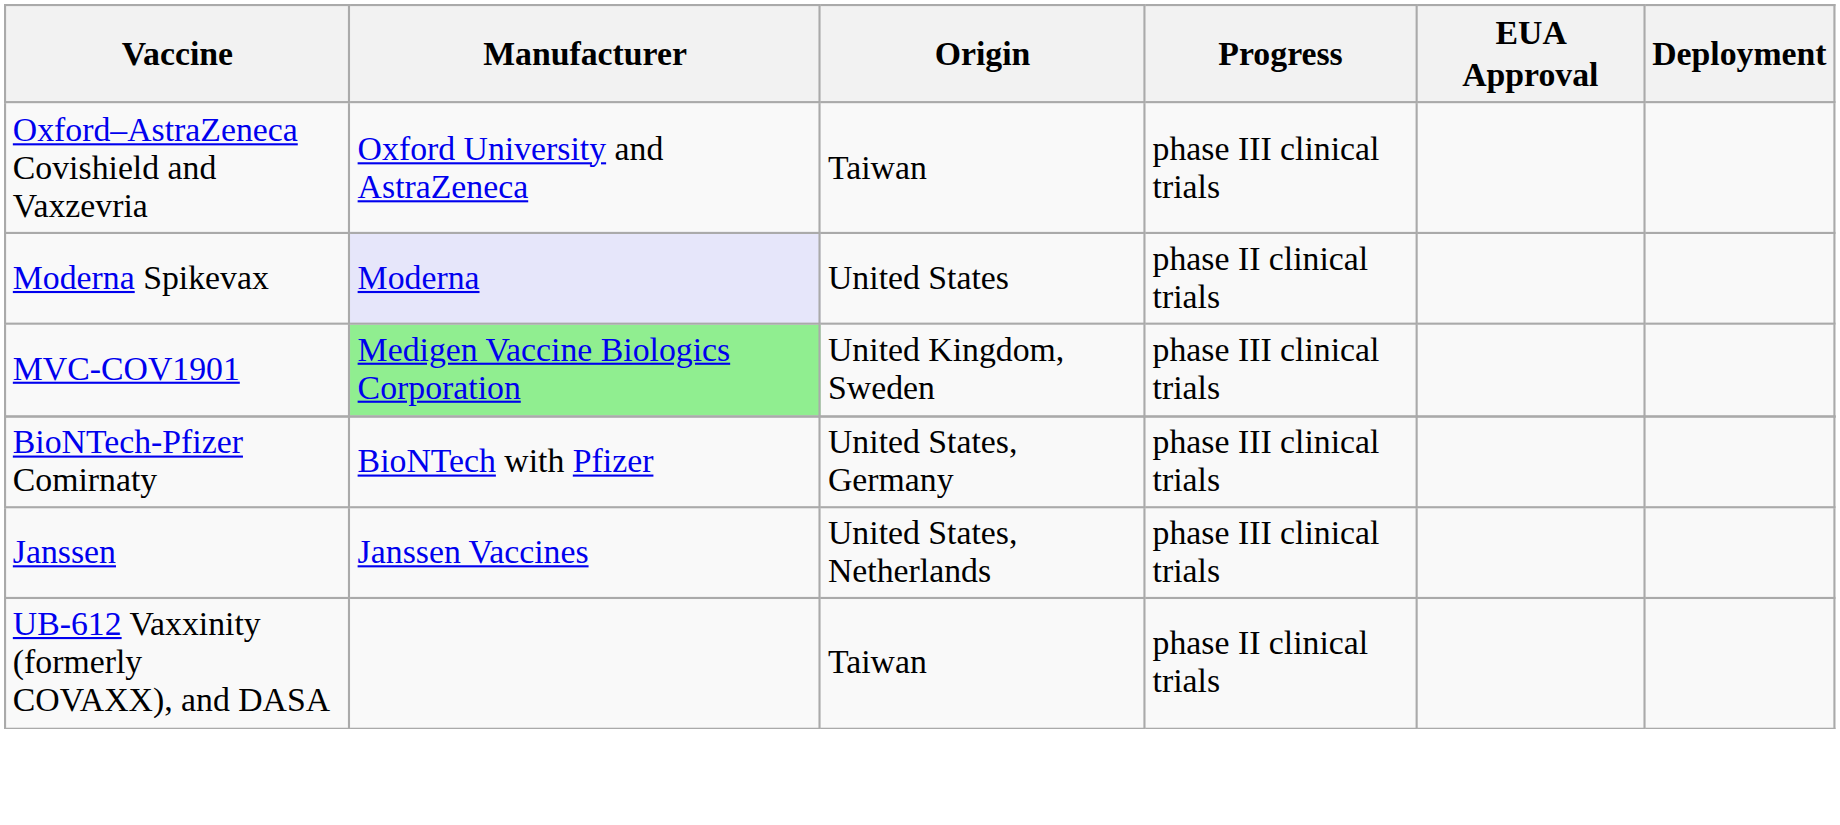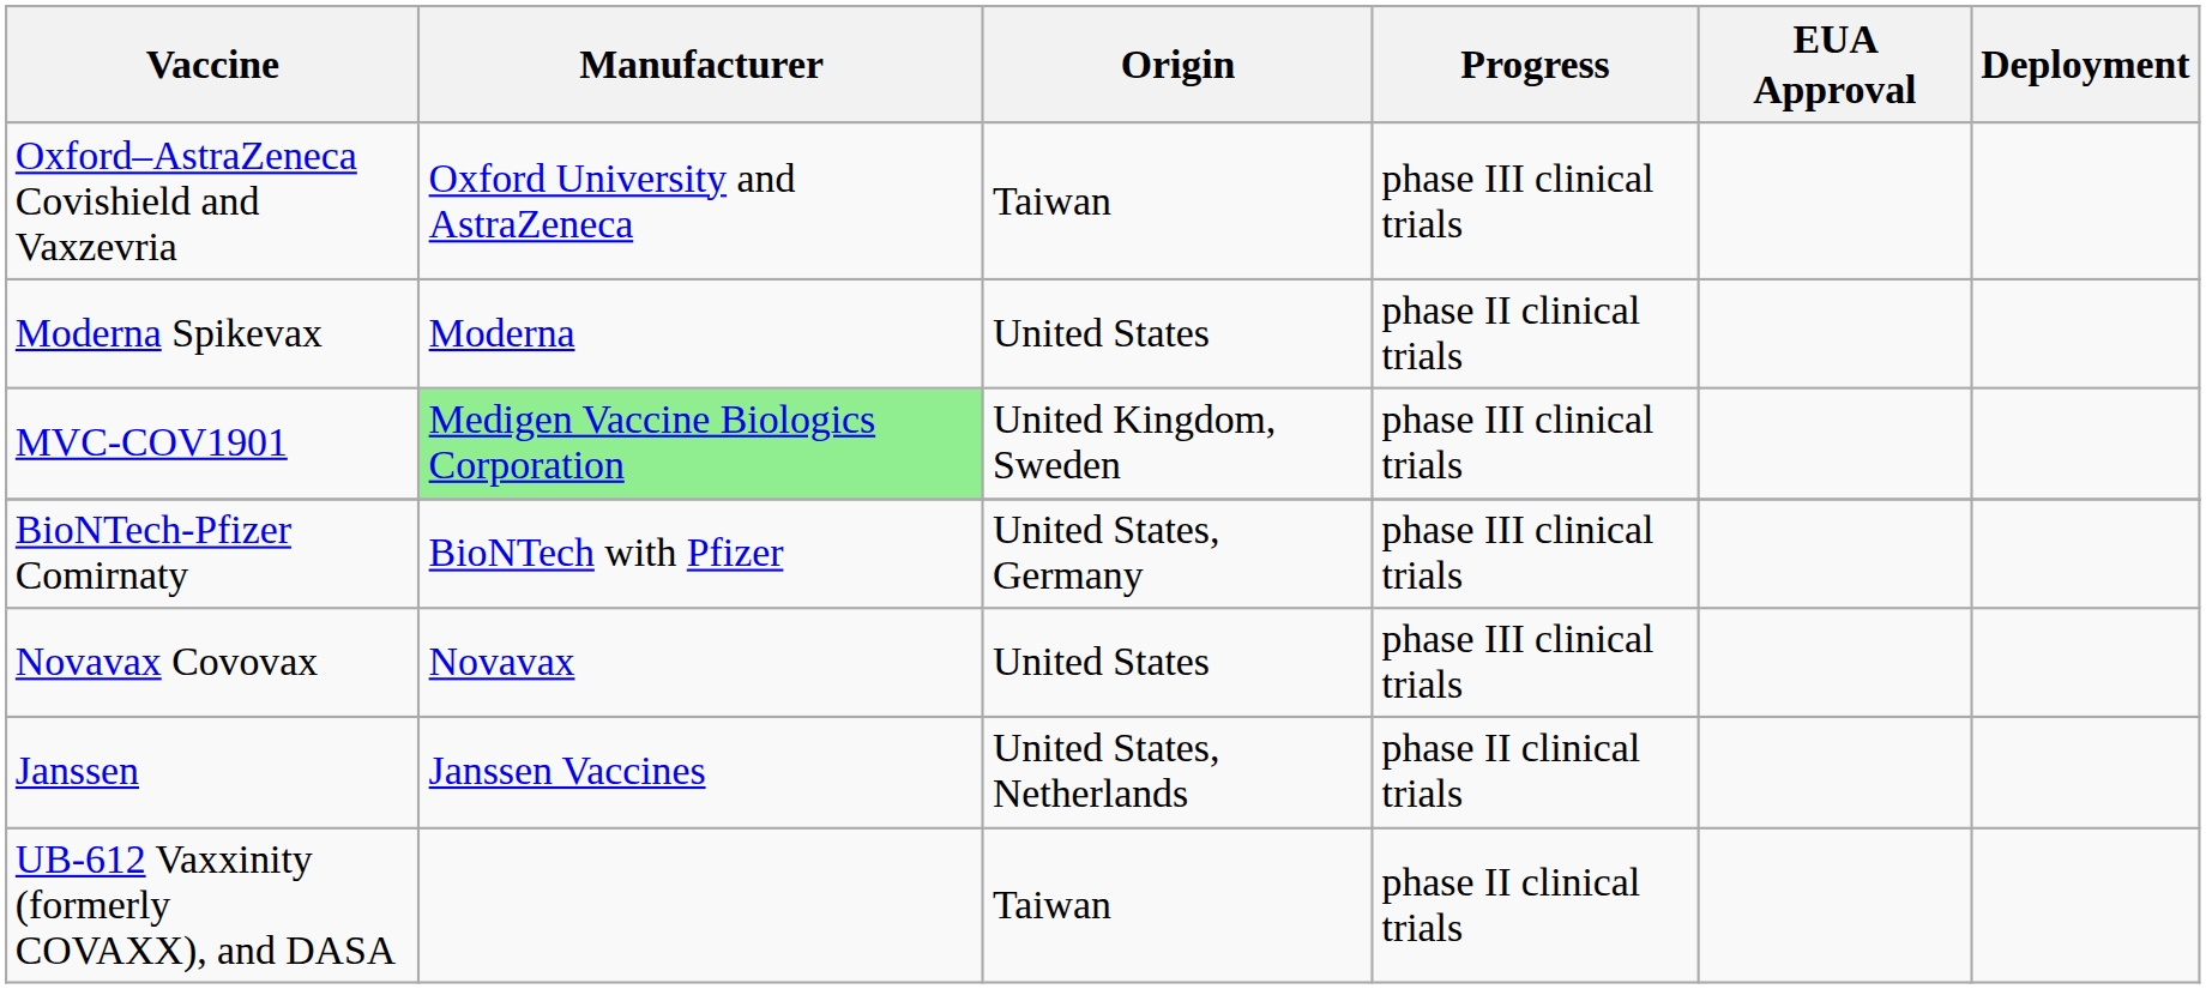 <table class="wikitable">
 <tr>
 <th>Vaccine</th>
 <th>Manufacturer</th>
 <th>Origin</th>
 <th>Progress</th>
 <th>EUA　Approval</th>
 <th>Deployment</th>
 </tr>
 <tr>
 <td><a href='#'>Oxford–AstraZeneca</a> <br>Covishield and Vaxzevria</td>
 <td><a href='#'>Oxford University</a> and <a href='#'>AstraZeneca</a></td>
 <td>Taiwan</td>
 <td>phase III clinical trials</td>
 <td></td>
 <td></td>
 </tr>
 <tr>
 <td><a href='#'>Moderna</a> Spikevax</td>
-<td style="background: lavender;"><a href='#'>Moderna</a></td>
+<td><a href='#'>Moderna</a></td>
 <td>United States</td>
 <td>phase II clinical trials</td>
 <td></td>
 <td></td>
 </tr>
 <tr>
 <td><a href='#'>MVC-COV1901</a></td>
 <td style="background: lightgreen;"><a href='#'>Medigen Vaccine Biologics Corporation</a></td>
 <td>United Kingdom, Sweden</td>
 <td>phase III clinical trials</td>
 <td></td>
 <td></td>
 </tr>
 <tr>
 </tr>
 <tr>
 <td><a href='#'>BioNTech-Pfizer</a> Comirnaty</td>
 <td><a href='#'>BioNTech</a> with <a href='#'>Pfizer</a></td>
 <td>United States, Germany</td>
 <td>phase III clinical trials</td>
 <td></td>
 <td></td>
 </tr>
 <tr>
+<td><a href='#'>Novavax</a> Covovax</td>
+<td><a href='#'>Novavax</a></td>
+<td>United States</td>
+<td phases III clinical trials>phase III clinical trials</td>
+<td></td>
+<td></td>
+</tr>
+<tr>
 <td><a href='#'>Janssen</a></td>
 <td><a href='#'>Janssen Vaccines</a></td>
 <td>United States, Netherlands</td>
-<td>phase III clinical trials</td>
+<td>phase II clinical trials</td>
 <td></td>
 <td></td>
 </tr>
 <tr>
 <td><a href='#'>UB-612</a> Vaxxinity (formerly<br>COVAXX), and DASA</td>
 <td></td>
 <td>Taiwan</td>
 <td>phase II clinical trials</td>
 <td></td>
 <td></td>
 </tr>
 </table>
